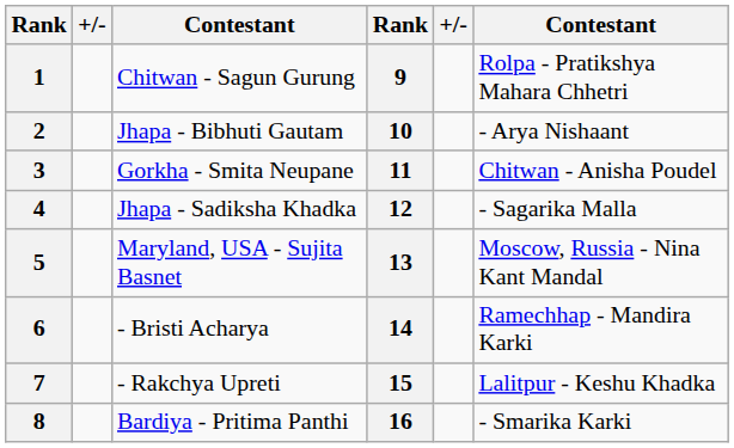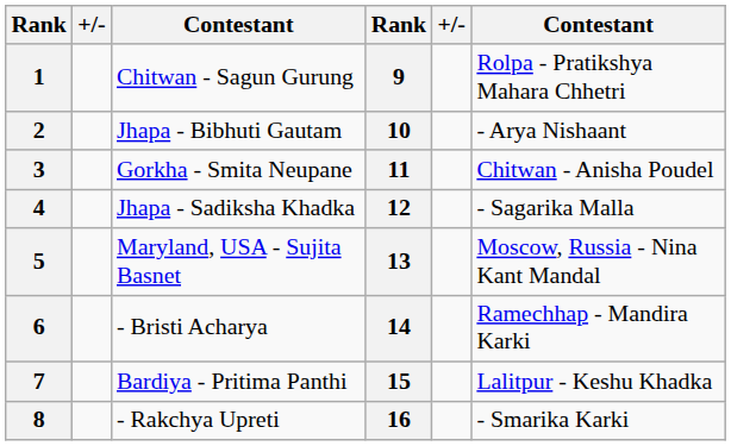 <table class="wikitable" style="font-size: 85%">
 <tr>
 <th>Rank</th>
 <th>+/-</th>
 <th width="140px">Contestant</th>
 <th>Rank</th>
 <th>+/-</th>
 <th width="140px">Contestant</th>
 </tr>
 <tr>
 <th>1</th>
 <td align=center></td>
 <td> <a href='#'>Chitwan</a> - Sagun Gurung</td>
 <th>9</th>
 <td align=center></td>
 <td> <a href='#'>Rolpa</a> - Pratikshya Mahara Chhetri</td>
 </tr>
 <tr>
 <th>2</th>
 <td align=center></td>
 <td> <a href='#'>Jhapa</a> - Bibhuti Gautam</td>
 <th>10</th>
 <td align=center></td>
 <td> - Arya Nishaant</td>
 </tr>
 <tr>
 <th>3</th>
 <td align=center></td>
 <td> <a href='#'>Gorkha</a> - Smita Neupane</td>
 <th>11</th>
 <td align=center></td>
 <td> <a href='#'>Chitwan</a> - Anisha Poudel</td>
 </tr>
 <tr>
 <th>4</th>
 <td align=center></td>
 <td> <a href='#'>Jhapa</a> - Sadiksha Khadka</td>
 <th>12</th>
 <td align=center></td>
 <td> - Sagarika Malla</td>
 </tr>
 <tr>
 <th>5</th>
 <td align=center></td>
 <td> <a href='#'>Maryland</a>, <a href='#'>USA</a> - <a href='#'>Sujita Basnet</a></td>
 <th>13</th>
 <td align=center></td>
 <td> <a href='#'>Moscow</a>, <a href='#'>Russia</a> - Nina Kant Mandal</td>
 </tr>
 <tr>
 <th>6</th>
 <td align=center></td>
 <td> - Bristi Acharya</td>
 <th>14</th>
 <td align=center></td>
 <td> <a href='#'>Ramechhap</a> - Mandira Karki</td>
 </tr>
 <tr>
 <th>7</th>
 <td align=center></td>
-<td> - Rakchya Upreti</td>
+<td> <a href='#'>Bardiya</a> - Pritima Panthi</td>
 <th>15</th>
 <td align=center></td>
 <td> <a href='#'>Lalitpur</a> - Keshu Khadka</td>
 </tr>
 <tr>
 <th>8</th>
 <td align=center></td>
-<td> <a href='#'>Bardiya</a> - Pritima Panthi</td>
+<td> - Rakchya Upreti</td>
 <th>16</th>
 <td align=center></td>
 <td> - Smarika Karki</td>
 </tr>
 </table>
